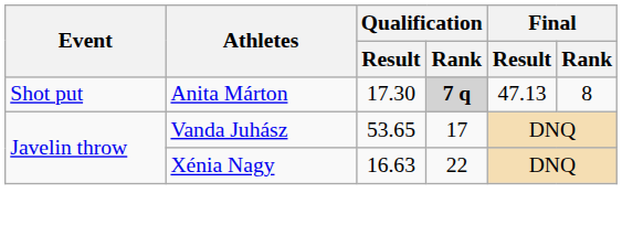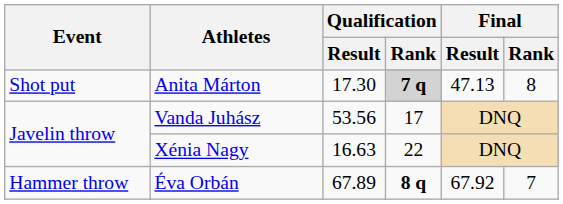 <table class="wikitable" border="1" style="font-size:90%">
 <tr>
 <th rowspan="2" width=100>Event</th>
 <th rowspan="2" width=120>Athletes</th>
 <th colspan="2">Qualification</th>
 <th colspan="2">Final</th>
 </tr>
 <tr>
 <th>Result</th>
 <th>Rank</th>
 <th>Result</th>
 <th>Rank</th>
 </tr>
 <tr>
 <td><a href='#'>Shot put</a></td>
 <td><a href='#'>Anita Márton</a></td>
 <td align=center>17.30</td>
 <td align=center style="background: lightgrey;"><strong>7 q</strong></td>
 <td align=center>47.13</td>
 <td align=center>8</td>
 </tr>
 <tr>
 <td rowspan=2><a href='#'>Javelin throw</a></td>
 <td><a href='#'>Vanda Juhász</a></td>
-<td align=center>53.65</td>
+<td align=center>53.56</td>
 <td align=center>17</td>
 <td colspan=2 align=center bgcolor="wheat">DNQ</td>
 </tr>
 <tr>
 <td><a href='#'>Xénia Nagy</a></td>
 <td align=center>16.63</td>
 <td align=center>22</td>
 <td colspan=2 align=center bgcolor="wheat">DNQ</td>
 </tr>
+<tr>
+<td><a href='#'>Hammer throw</a></td>
+<td><a href='#'>Éva Orbán</a></td>
+<td align=center>67.89</td>
+<td align=center><strong>8 q</strong></td>
+<td align=center>67.92</td>
+<td align=center>7</td>
+</tr>
 </table>
